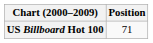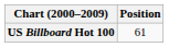 <table class="wikitable plainrowheaders" style="text-align:center">
 <tr>
 <th scope="col">Chart (2000–2009)</th>
 <th scope="col">Position</th>
 </tr>
 <tr>
 <th scope="row">US <em>Billboard</em> Hot 100</th>
-<td>71</td>
+<td>61</td>
 </tr>
 </table>
